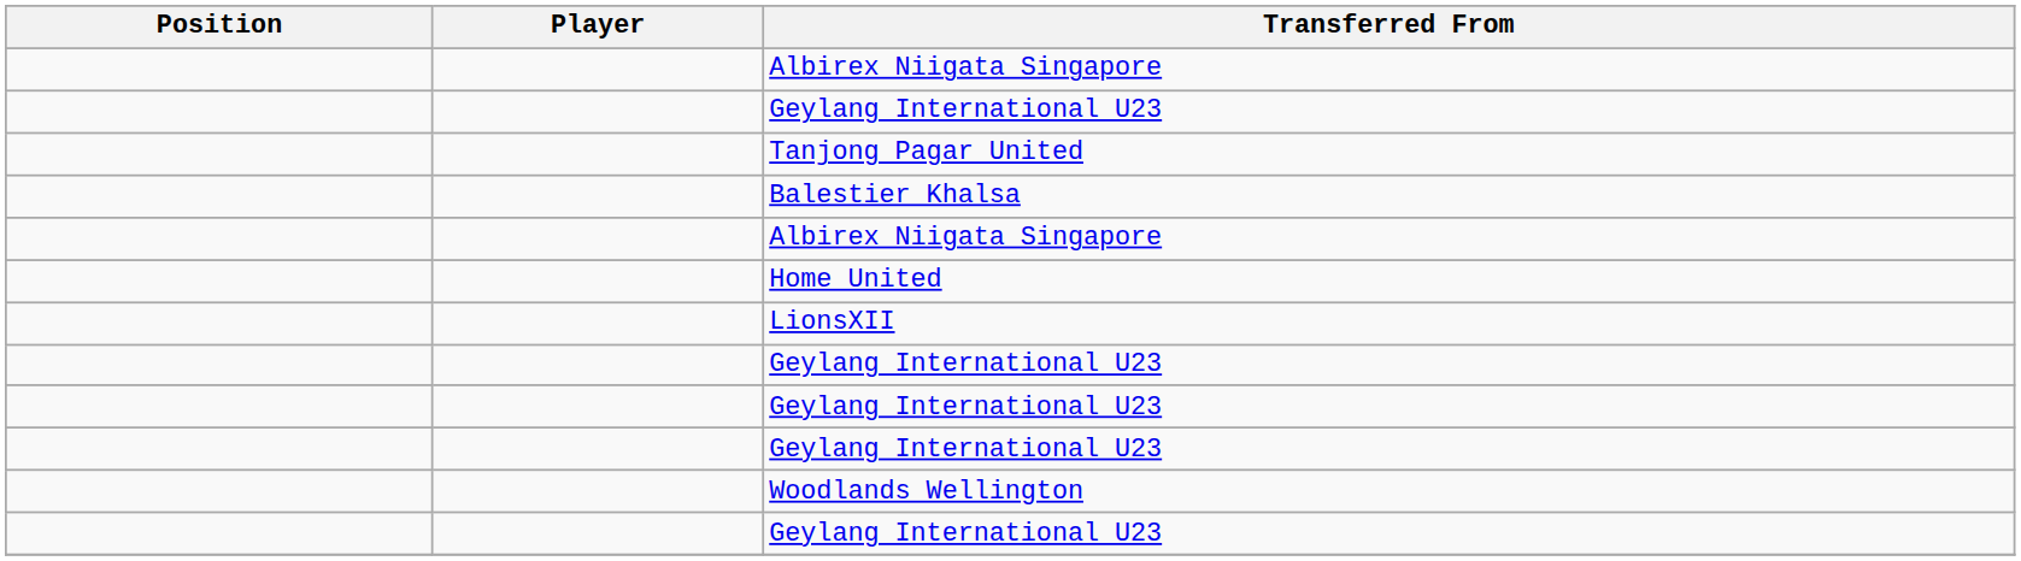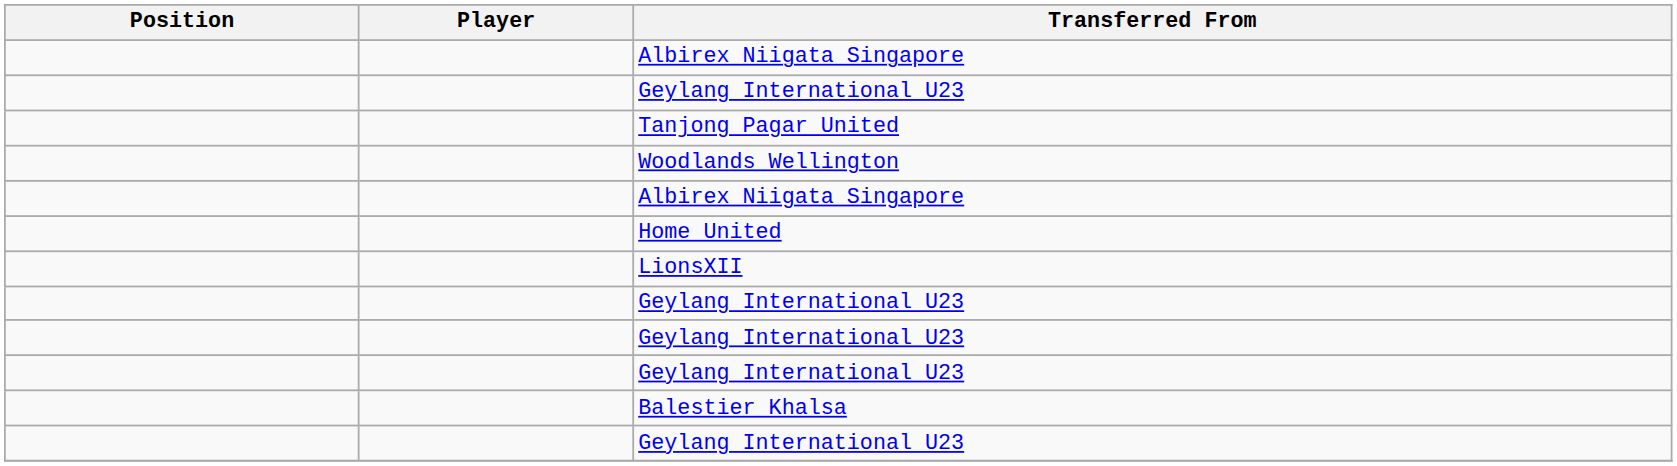 <table class="wikitable sortable" style="width:75%; text-align:center; font-size:95%; text-align:left;">
 <tr>
 <th><strong>Position</strong></th>
 <th><strong>Player</strong></th>
 <th><strong>Transferred From</strong></th>
 </tr>
 <tr>
 <td></td>
 <td></td>
 <td> <a href='#'>Albirex Niigata Singapore</a></td>
 </tr>
 <tr>
 <td></td>
 <td></td>
 <td> <a href='#'>Geylang International U23</a></td>
 </tr>
 <tr>
 <td></td>
 <td></td>
 <td> <a href='#'>Tanjong Pagar United</a></td>
 </tr>
 <tr>
 <td></td>
 <td></td>
-<td> <a href='#'>Balestier Khalsa</a></td>
+<td> <a href='#'>Woodlands Wellington</a></td>
 </tr>
 <tr>
 <td></td>
 <td></td>
 <td> <a href='#'>Albirex Niigata Singapore</a></td>
 </tr>
 <tr>
 <td></td>
 <td></td>
 <td> <a href='#'>Home United</a></td>
 </tr>
 <tr>
 <td></td>
 <td></td>
 <td> <a href='#'>LionsXII</a></td>
 </tr>
 <tr>
 <td></td>
 <td></td>
 <td> <a href='#'>Geylang International U23</a></td>
 </tr>
 <tr>
 <td></td>
 <td></td>
 <td> <a href='#'>Geylang International U23</a></td>
 </tr>
 <tr>
 <td></td>
 <td></td>
 <td> <a href='#'>Geylang International U23</a></td>
 </tr>
 <tr>
 <td></td>
 <td></td>
-<td> <a href='#'>Woodlands Wellington</a></td>
+<td> <a href='#'>Balestier Khalsa</a></td>
 </tr>
 <tr>
 <td></td>
 <td></td>
 <td> <a href='#'>Geylang International U23</a></td>
 </tr>
 <tr>
 </tr>
 </table>
